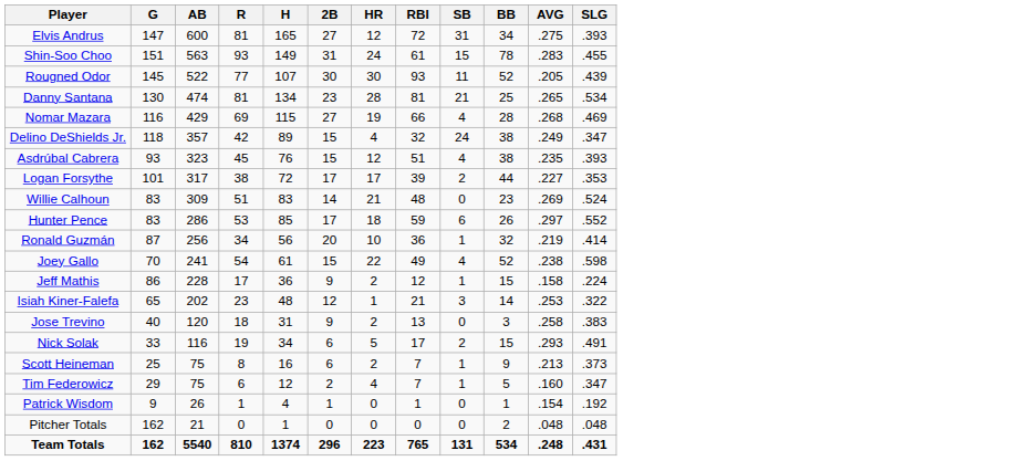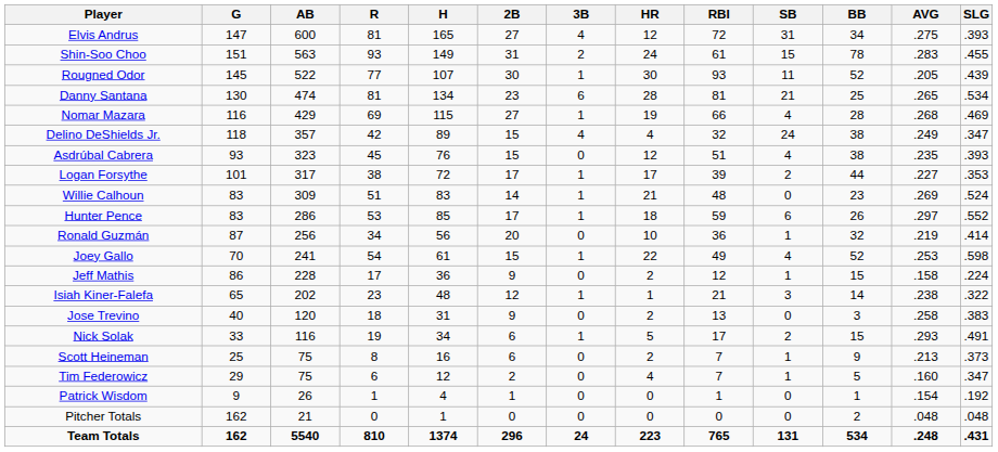 <table class=wikitable style="text-align:center">
 <tr>
 <th bgcolor=#DDDDFF; width="20%">Player</th>
 <th bgcolor=#DDDDFF; width="7%">G</th>
 <th bgcolor=#DDDDFF; width="7%">AB</th>
 <th bgcolor=#DDDDFF; width="7%">R</th>
 <th bgcolor=#DDDDFF; width="7%">H</th>
 <th bgcolor=#DDDDFF; width="7%">2B</th>
+<th bgcolor=#DDDDFF; width="7%">3B</th>
 <th bgcolor=#DDDDFF; width="7%">HR</th>
 <th bgcolor=#DDDDFF; width="7%">RBI</th>
 <th bgcolor=#DDDDFF; width="7%">SB</th>
 <th bgcolor=#DDDDFF; width="7%">BB</th>
 <th bgcolor=#DDDDFF; width="7%">AVG</th>
 <th bgcolor=#DDDDFF; width="7%">SLG</th>
 </tr>
 <tr>
 <td><a href='#'>Elvis Andrus</a></td>
 <td>147</td>
 <td>600</td>
 <td>81</td>
 <td>165</td>
 <td>27</td>
+<td>4</td>
 <td>12</td>
 <td>72</td>
 <td>31</td>
 <td>34</td>
 <td>.275</td>
 <td>.393</td>
 </tr>
 <tr>
 <td><a href='#'>Shin-Soo Choo</a></td>
 <td>151</td>
 <td>563</td>
 <td>93</td>
 <td>149</td>
 <td>31</td>
+<td>2</td>
 <td>24</td>
 <td>61</td>
 <td>15</td>
 <td>78</td>
 <td>.283</td>
 <td>.455</td>
 </tr>
 <tr>
 <td><a href='#'>Rougned Odor</a></td>
 <td>145</td>
 <td>522</td>
 <td>77</td>
 <td>107</td>
 <td>30</td>
+<td>1</td>
 <td>30</td>
 <td>93</td>
 <td>11</td>
 <td>52</td>
 <td>.205</td>
 <td>.439</td>
 </tr>
 <tr>
 <td><a href='#'>Danny Santana</a></td>
 <td>130</td>
 <td>474</td>
 <td>81</td>
 <td>134</td>
 <td>23</td>
+<td>6</td>
 <td>28</td>
 <td>81</td>
 <td>21</td>
 <td>25</td>
 <td>.265</td>
 <td>.534</td>
 </tr>
 <tr>
 <td><a href='#'>Nomar Mazara</a></td>
 <td>116</td>
 <td>429</td>
 <td>69</td>
 <td>115</td>
 <td>27</td>
+<td>1</td>
 <td>19</td>
 <td>66</td>
 <td>4</td>
 <td>28</td>
 <td>.268</td>
 <td>.469</td>
 </tr>
 <tr>
 <td><a href='#'>Delino DeShields Jr.</a></td>
 <td>118</td>
 <td>357</td>
 <td>42</td>
 <td>89</td>
 <td>15</td>
 <td>4</td>
+<td>4</td>
 <td>32</td>
 <td>24</td>
 <td>38</td>
 <td>.249</td>
 <td>.347</td>
 </tr>
 <tr>
 <td><a href='#'>Asdrúbal Cabrera</a></td>
 <td>93</td>
 <td>323</td>
 <td>45</td>
 <td>76</td>
 <td>15</td>
+<td>0</td>
 <td>12</td>
 <td>51</td>
 <td>4</td>
 <td>38</td>
 <td>.235</td>
 <td>.393</td>
 </tr>
 <tr>
 <td><a href='#'>Logan Forsythe</a></td>
 <td>101</td>
 <td>317</td>
 <td>38</td>
 <td>72</td>
 <td>17</td>
+<td>1</td>
 <td>17</td>
 <td>39</td>
 <td>2</td>
 <td>44</td>
 <td>.227</td>
 <td>.353</td>
 </tr>
 <tr>
 <td><a href='#'>Willie Calhoun</a></td>
 <td>83</td>
 <td>309</td>
 <td>51</td>
 <td>83</td>
 <td>14</td>
+<td>1</td>
 <td>21</td>
 <td>48</td>
 <td>0</td>
 <td>23</td>
 <td>.269</td>
 <td>.524</td>
 </tr>
 <tr>
 <td><a href='#'>Hunter Pence</a></td>
 <td>83</td>
 <td>286</td>
 <td>53</td>
 <td>85</td>
 <td>17</td>
+<td>1</td>
 <td>18</td>
 <td>59</td>
 <td>6</td>
 <td>26</td>
 <td>.297</td>
 <td>.552</td>
 </tr>
 <tr>
 <td><a href='#'>Ronald Guzmán</a></td>
 <td>87</td>
 <td>256</td>
 <td>34</td>
 <td>56</td>
 <td>20</td>
+<td>0</td>
 <td>10</td>
 <td>36</td>
 <td>1</td>
 <td>32</td>
 <td>.219</td>
 <td>.414</td>
 </tr>
 <tr>
 <td><a href='#'>Joey Gallo</a></td>
 <td>70</td>
 <td>241</td>
 <td>54</td>
 <td>61</td>
 <td>15</td>
+<td>1</td>
 <td>22</td>
 <td>49</td>
 <td>4</td>
 <td>52</td>
-<td>.238</td>
+<td>.253</td>
 <td>.598</td>
 </tr>
 <tr>
 <td><a href='#'>Jeff Mathis</a></td>
 <td>86</td>
 <td>228</td>
 <td>17</td>
 <td>36</td>
 <td>9</td>
+<td>0</td>
 <td>2</td>
 <td>12</td>
 <td>1</td>
 <td>15</td>
 <td>.158</td>
 <td>.224</td>
 </tr>
 <tr>
 <td><a href='#'>Isiah Kiner-Falefa</a></td>
 <td>65</td>
 <td>202</td>
 <td>23</td>
 <td>48</td>
 <td>12</td>
 <td>1</td>
+<td>1</td>
 <td>21</td>
 <td>3</td>
 <td>14</td>
-<td>.253</td>
+<td>.238</td>
 <td>.322</td>
 </tr>
 <tr>
 <td><a href='#'>Jose Trevino</a></td>
 <td>40</td>
 <td>120</td>
 <td>18</td>
 <td>31</td>
 <td>9</td>
+<td>0</td>
 <td>2</td>
 <td>13</td>
 <td>0</td>
 <td>3</td>
 <td>.258</td>
 <td>.383</td>
 </tr>
 <tr>
 <td><a href='#'>Nick Solak</a></td>
 <td>33</td>
 <td>116</td>
 <td>19</td>
 <td>34</td>
 <td>6</td>
+<td>1</td>
 <td>5</td>
 <td>17</td>
 <td>2</td>
 <td>15</td>
 <td>.293</td>
 <td>.491</td>
 </tr>
 <tr>
 <td><a href='#'>Scott Heineman</a></td>
 <td>25</td>
 <td>75</td>
 <td>8</td>
 <td>16</td>
 <td>6</td>
+<td>0</td>
 <td>2</td>
 <td>7</td>
 <td>1</td>
 <td>9</td>
 <td>.213</td>
 <td>.373</td>
 </tr>
 <tr>
 <td><a href='#'>Tim Federowicz</a></td>
 <td>29</td>
 <td>75</td>
 <td>6</td>
 <td>12</td>
 <td>2</td>
+<td>0</td>
 <td>4</td>
 <td>7</td>
 <td>1</td>
 <td>5</td>
 <td>.160</td>
 <td>.347</td>
 </tr>
 <tr>
 <td><a href='#'>Patrick Wisdom</a></td>
 <td>9</td>
 <td>26</td>
 <td>1</td>
 <td>4</td>
 <td>1</td>
+<td>0</td>
 <td>0</td>
 <td>1</td>
 <td>0</td>
 <td>1</td>
 <td>.154</td>
 <td>.192</td>
 </tr>
 <tr>
 <td>Pitcher Totals</td>
 <td>162</td>
 <td>21</td>
 <td>0</td>
 <td>1</td>
 <td>0</td>
 <td>0</td>
 <td>0</td>
 <td>0</td>
+<td>0</td>
 <td>2</td>
 <td>.048</td>
 <td>.048</td>
 </tr>
 <tr>
 <td><strong>Team Totals</strong></td>
 <td><strong>162</strong></td>
 <td><strong>5540</strong></td>
 <td><strong>810</strong></td>
 <td><strong>1374</strong></td>
 <td><strong>296</strong></td>
+<td><strong>24</strong></td>
 <td><strong>223</strong></td>
 <td><strong>765</strong></td>
 <td><strong>131</strong></td>
 <td><strong>534</strong></td>
 <td><strong>.248</strong></td>
 <td><strong>.431</strong></td>
 </tr>
 </table>
